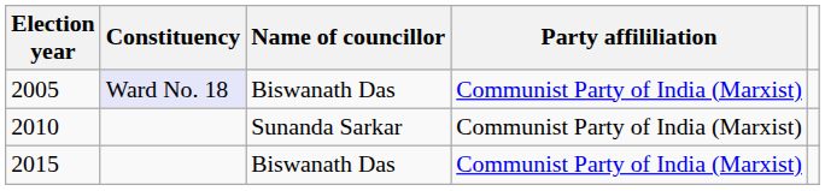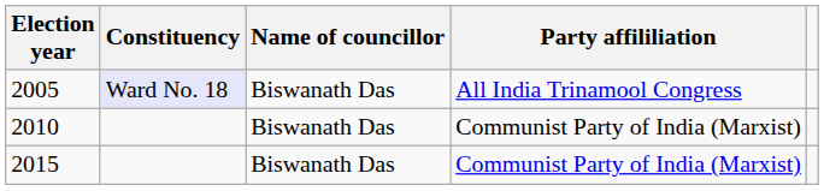 <table class="wikitable"ìÍĦĤĠčw>
 <tr>
 <th>Election<br> year</th>
 <th>Constituency</th>
 <th>Name of councillor</th>
 <th>Party affililiation</th>
 </tr>
 <tr>
 <td>2005</td>
 <td style="background: lavender;">Ward No. 18</td>
 <td>Biswanath Das</td>
-<td><a href='#'>Communist Party of India (Marxist)</a></td>
+<td><a href='#'>All India Trinamool Congress</a></td>
 <td></td>
 </tr>
 <tr>
 <td>2010</td>
 <td></td>
-<td>Sunanda Sarkar</td>
+<td>Biswanath Das</td>
 <td>Communist Party of India (Marxist)</td>
 <td></td>
 </tr>
 <tr>
 <td>2015</td>
 <td></td>
 <td>Biswanath Das</td>
 <td><a href='#'>Communist Party of India (Marxist)</a></td>
 <td></td>
 </tr>
 </table>
